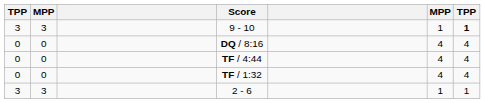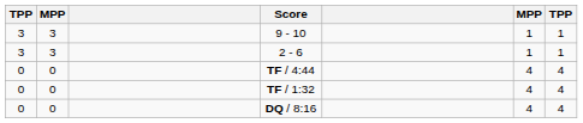 <table class="wikitable" style="text-align: center;" |>
 <tr>
 <th width="35">TPP</th>
 <th width="35">MPP</th>
 <th width="250"></th>
 <th width="75">Score</th>
 <th width="250"></th>
 <th width="35">MPP</th>
 <th width="35">TPP</th>
 </tr>
 <tr>
 <td>3</td>
 <td>3</td>
 <td style="text-align:left;"></td>
 <td>9 - 10</td>
 <td style="text-align:left;"><strong></strong></td>
 <td>1</td>
-<td><strong>1</strong></td>
+<td>1</td>
 </tr>
 <tr>
-<td>0</td>
-<td>0</td>
+<td>3</td>
+<td>3</td>
+<td style="text-align:left;"></td>
+<td>2 - 6</td>
 <td style="text-align:left;"><strong></strong></td>
-<td><strong>DQ</strong> / 8:16</td>
-<td style="text-align:left;"></td>
-<td>4</td>
-<td>4</td>
+<td>1</td>
+<td>1</td>
 </tr>
 <tr>
 <td>0</td>
 <td>0</td>
 <td style="text-align:left;"><strong></strong></td>
 <td><strong>TF</strong> / 4:44</td>
 <td style="text-align:left;"></td>
 <td>4</td>
 <td>4</td>
 </tr>
 <tr>
 <td>0</td>
 <td>0</td>
 <td style="text-align:left;"><strong></strong></td>
 <td><strong>TF</strong> / 1:32</td>
 <td style="text-align:left;"></td>
 <td>4</td>
 <td>4</td>
 </tr>
 <tr>
-<td>3</td>
-<td>3</td>
+<td>0</td>
+<td>0</td>
+<td style="text-align:left;"><strong></strong></td>
+<td><strong>DQ</strong> / 8:16</td>
 <td style="text-align:left;"></td>
-<td>2 - 6</td>
-<td style="text-align:left;"><strong></strong></td>
-<td>1</td>
-<td>1</td>
+<td>4</td>
+<td>4</td>
 </tr>
 </table>
